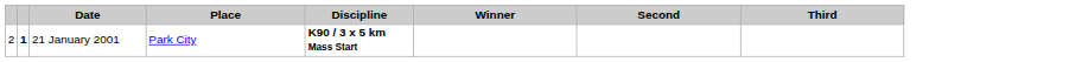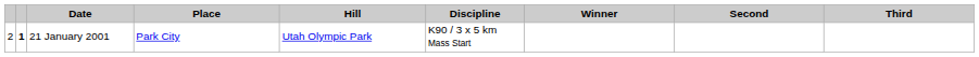 <table class="wikitable plainrowheaders" style="background:#fff; font-size:86%; line-height:16px; border:grey solid 1px; border-collapse:collapse;">
 <tr style="background:#ccc; text-align:center;">
 <th scope="col" style="background:#ccc; width=20 px;"></th>
 <th scope="col" style="background:#ccc; width=30 px;"></th>
 <th scope="col" style="background:#ccc; width:130px;">Date</th>
 <th scope="col" style="background:#ccc; width:180px;">Place</th>
+<th scope="col" style="background:#ccc; width:180px;">Hill</th>
 <th scope="col" style="background:#ccc; width:120px;">Discipline</th>
 <th scope="col" style="background:#ccc; width:185px;">Winner</th>
 <th scope="col" style="background:#ccc; width:185px;">Second</th>
 <th scope="col" style="background:#ccc; width:185px;">Third</th>
 </tr>
 <tr>
 <td align=center>2</td>
 <td align=center><strong>1</strong></td>
 <td>21 January 2001</td>
 <td> <a href='#'>Park City</a></td>
-<td><strong>K90 / 3 x 5 km<br><small>Mass Start</small></strong></td>
+<td><a href='#'>Utah Olympic Park</a></td>
+<td>K90 / 3 x 5 km<br><small>Mass Start</small></td>
 <td></td>
 <td></td>
 <td></td>
 </tr>
 </table>
